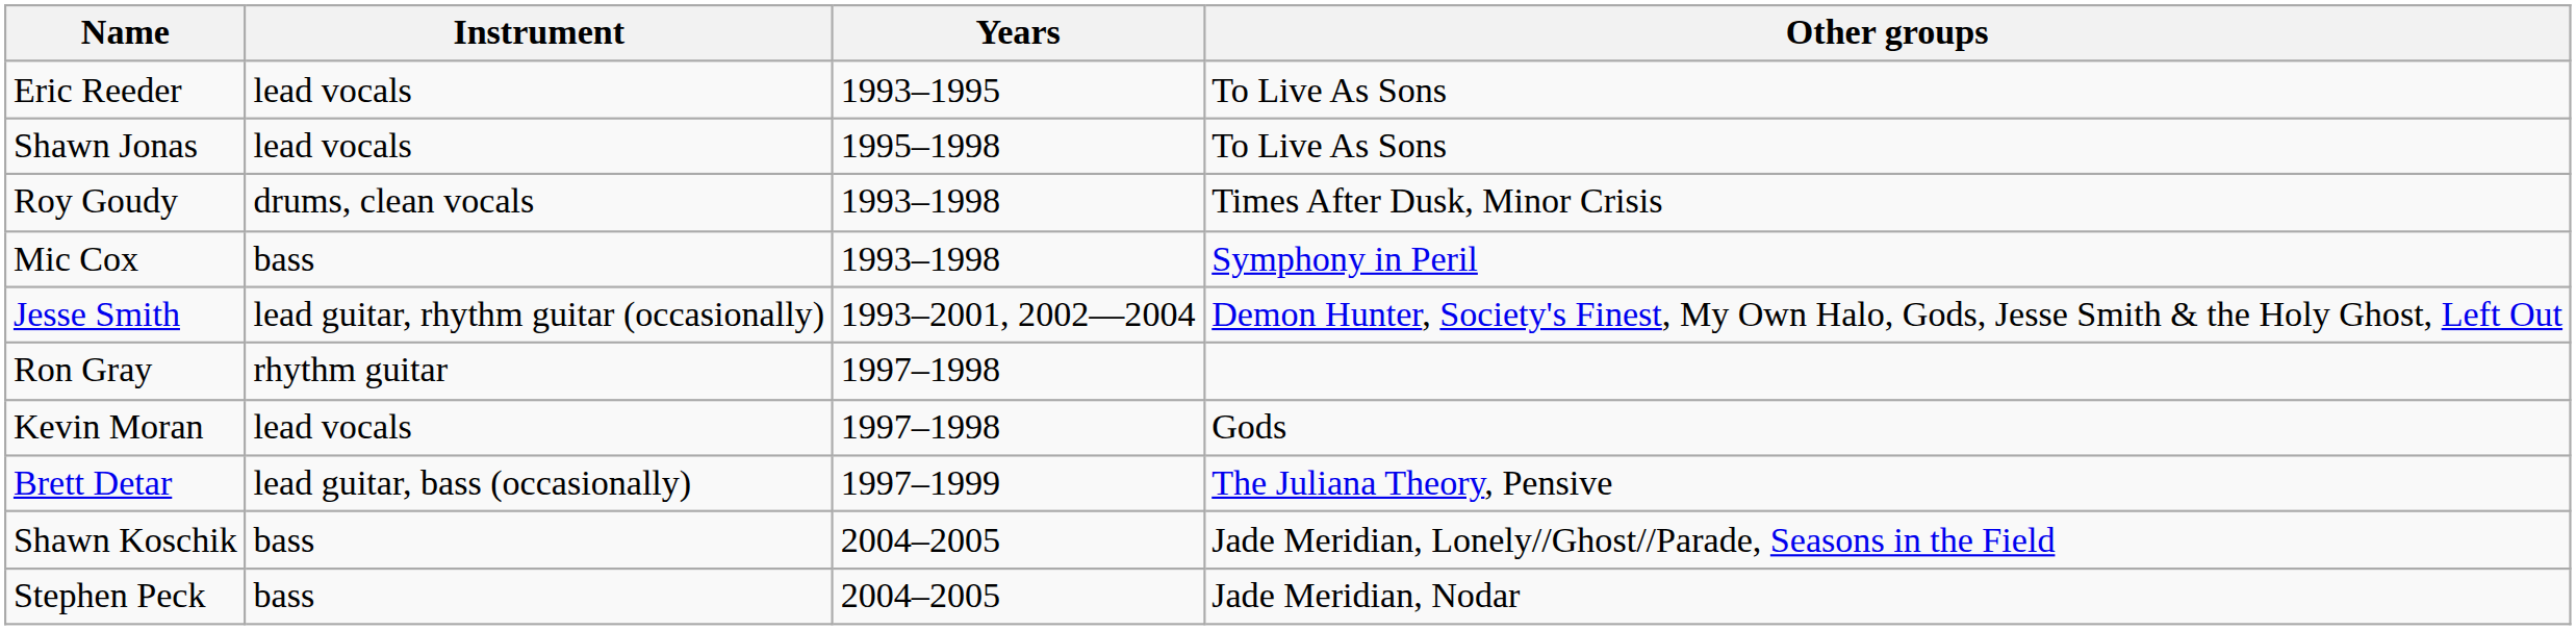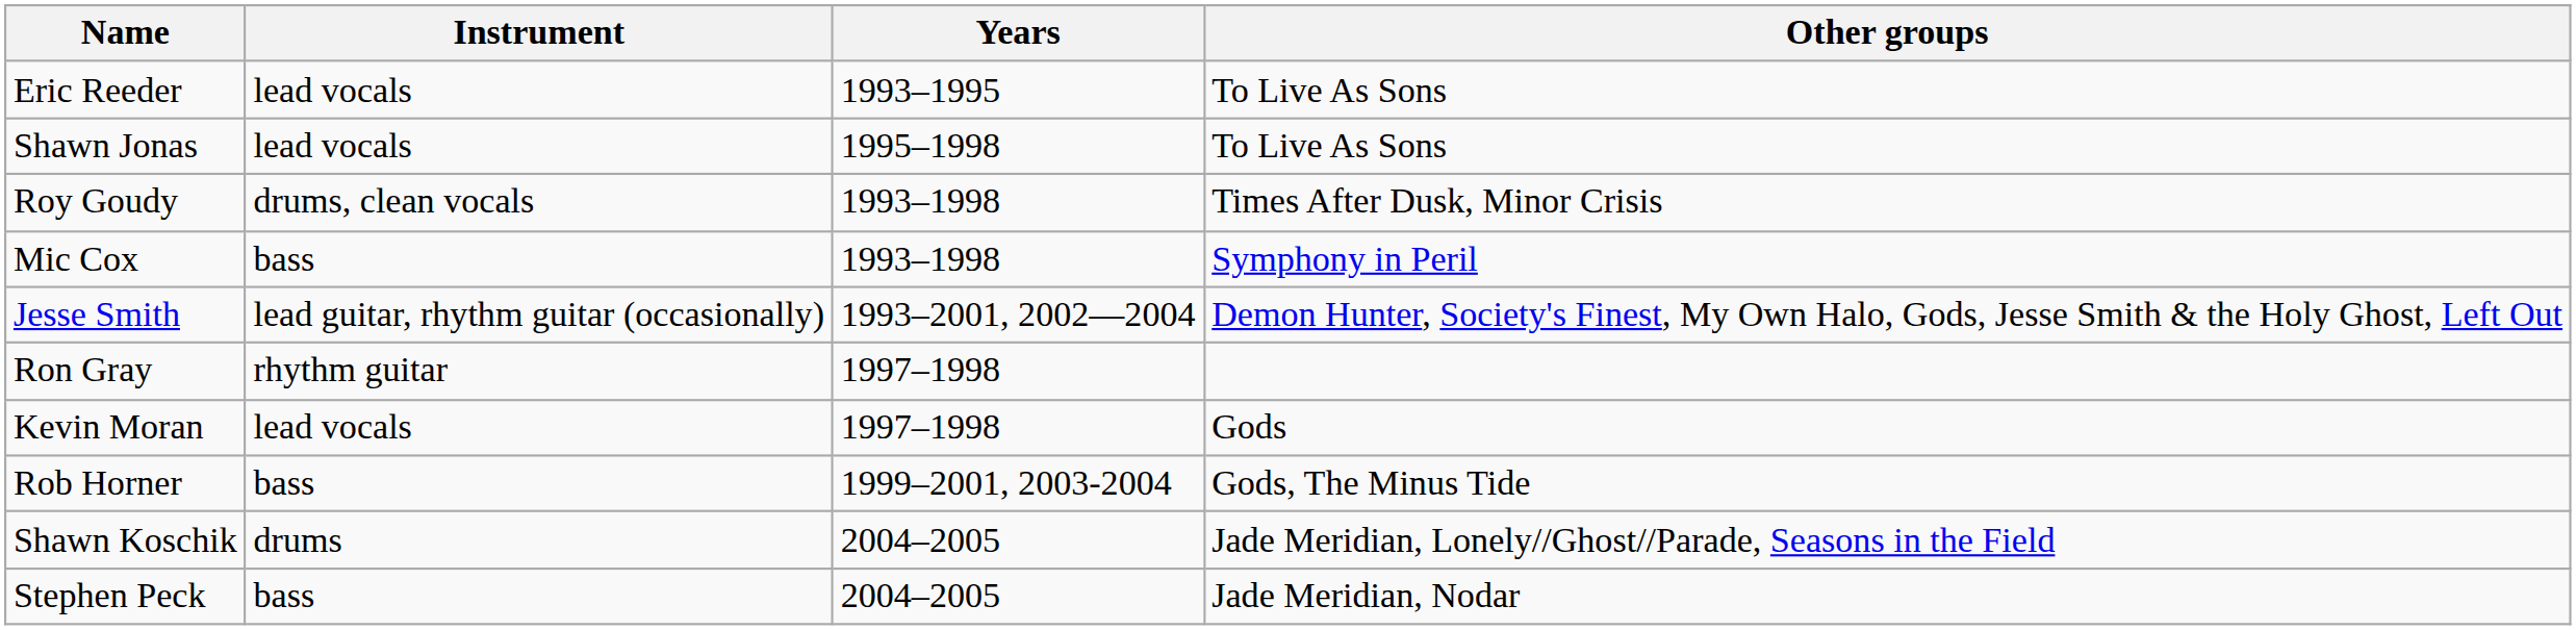 <table class="wikitable">
 <tr>
 <th>Name</th>
 <th>Instrument</th>
 <th>Years</th>
 <th>Other groups</th>
 </tr>
 <tr>
 <td>Eric Reeder</td>
 <td>lead vocals</td>
 <td>1993–1995</td>
 <td>To Live As Sons</td>
 </tr>
 <tr>
 <td>Shawn Jonas</td>
 <td>lead vocals</td>
 <td>1995–1998</td>
 <td>To Live As Sons</td>
 </tr>
 <tr>
 <td>Roy Goudy</td>
 <td>drums, clean vocals</td>
 <td>1993–1998</td>
 <td>Times After Dusk, Minor Crisis</td>
 </tr>
 <tr>
 <td>Mic Cox</td>
 <td>bass</td>
 <td>1993–1998</td>
 <td><a href='#'>Symphony in Peril</a></td>
 </tr>
 <tr>
 <td><a href='#'>Jesse Smith</a></td>
 <td>lead guitar, rhythm guitar (occasionally)</td>
 <td>1993–2001, 2002―2004</td>
 <td><a href='#'>Demon Hunter</a>, <a href='#'>Society's Finest</a>, My Own Halo, Gods, Jesse Smith & the Holy Ghost, <a href='#'>Left Out</a></td>
 </tr>
 <tr>
 <td>Ron Gray</td>
 <td>rhythm guitar</td>
 <td>1997–1998</td>
 <td></td>
 </tr>
 <tr>
 <td>Kevin Moran</td>
 <td>lead vocals</td>
 <td>1997–1998</td>
 <td>Gods</td>
 </tr>
 <tr>
-<td><a href='#'>Brett Detar</a></td>
-<td>lead guitar, bass (occasionally)</td>
-<td>1997–1999</td>
-<td><a href='#'>The Juliana Theory</a>, Pensive</td>
+<td>Rob Horner</td>
+<td>bass</td>
+<td>1999–2001, 2003-2004</td>
+<td>Gods, The Minus Tide</td>
 </tr>
 <tr>
 <td>Shawn Koschik</td>
-<td>bass</td>
+<td>drums</td>
 <td>2004–2005</td>
 <td>Jade Meridian, Lonely//Ghost//Parade, <a href='#'>Seasons in the Field</a></td>
 </tr>
 <tr>
 <td>Stephen Peck</td>
 <td>bass</td>
 <td>2004–2005</td>
 <td>Jade Meridian, Nodar</td>
 </tr>
 </table>
